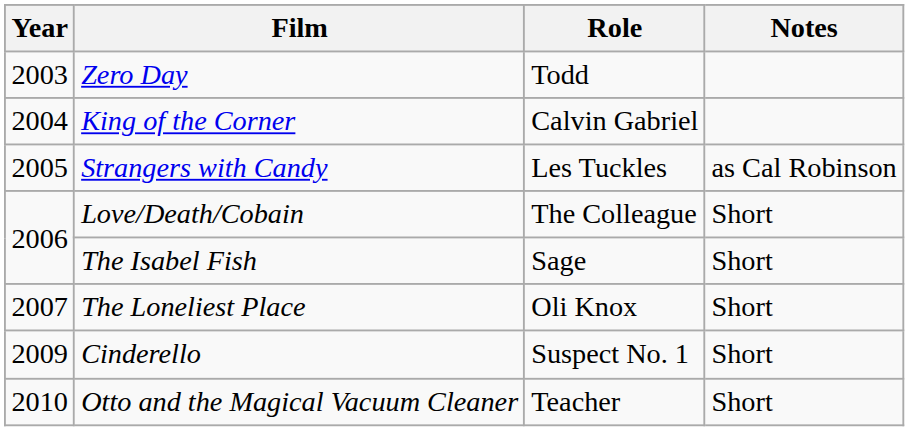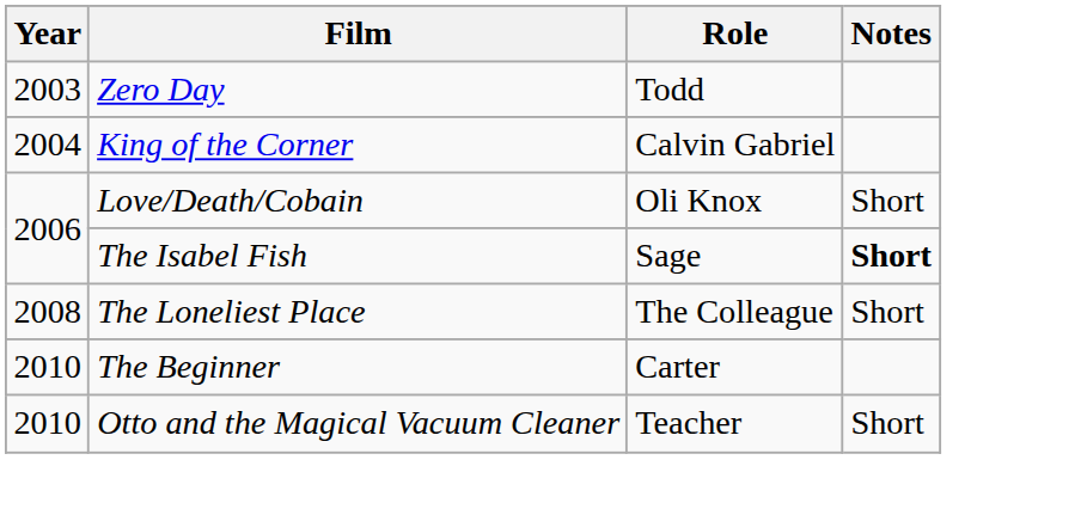 <table class="wikitable" style="font-size: 95%;">
 <tr>
 <th>Year</th>
 <th>Film</th>
 <th>Role</th>
 <th>Notes</th>
 </tr>
 <tr>
 <td>2003</td>
 <td><em><a href='#'>Zero Day</a></em></td>
 <td>Todd</td>
 <td></td>
 </tr>
 <tr>
 <td>2004</td>
 <td><em><a href='#'>King of the Corner</a></em></td>
 <td>Calvin Gabriel</td>
 <td></td>
 </tr>
 <tr>
-<td>2005</td>
-<td><em><a href='#'>Strangers with Candy</a></em></td>
-<td>Les Tuckles</td>
-<td>as Cal Robinson</td>
-</tr>
-<tr>
 <td rowspan=2>2006</td>
 <td><em>Love/Death/Cobain</em></td>
-<td>The Colleague</td>
+<td>Oli Knox</td>
 <td>Short</td>
 </tr>
 <tr>
 <td><em>The Isabel Fish</em></td>
 <td>Sage</td>
+<td><strong>Short</strong></td>
+</tr>
+<tr>
+<td>2008</td>
+<td><em>The Loneliest Place</em></td>
+<td>The Colleague</td>
 <td>Short</td>
 </tr>
 <tr>
-<td>2007</td>
-<td><em>The Loneliest Place</em></td>
-<td>Oli Knox</td>
-<td>Short</td>
-</tr>
-<tr>
-<td>2009</td>
-<td><em>Cinderello</em></td>
-<td>Suspect No. 1</td>
-<td>Short</td>
+<td>2010</td>
+<td><em>The Beginner</em></td>
+<td>Carter</td>
+<td></td>
 </tr>
 <tr>
 <td>2010</td>
 <td><em>Otto and the Magical Vacuum Cleaner</em></td>
 <td>Teacher</td>
 <td>Short</td>
 </tr>
 </table>
